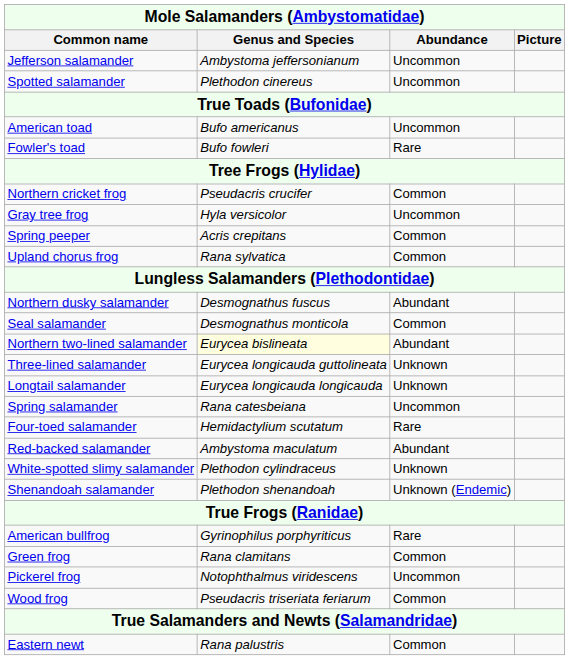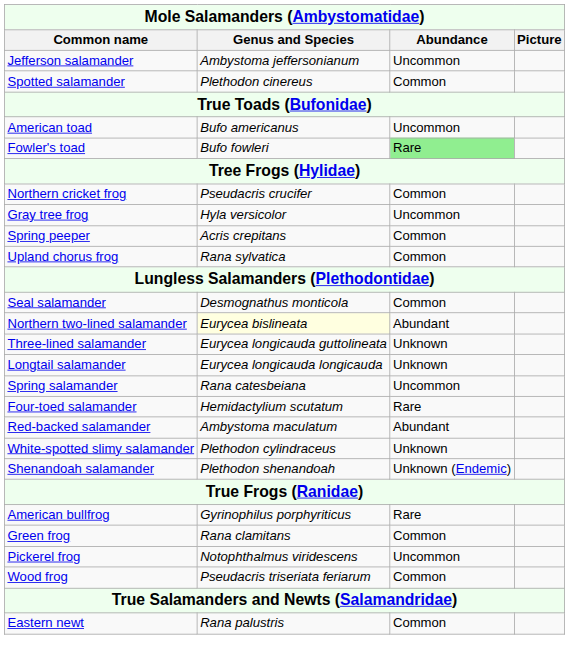 <table class="wikitable" >
 <tr>
 <th colspan="4" style="background-color:#efe;font-size:120%;">Mole Salamanders (<a href='#'>Ambystomatidae</a>)</th>
 </tr>
 <tr>
 <th>Common name</th>
 <th>Genus and Species</th>
 <th>Abundance</th>
 <th>Picture</th>
 </tr>
 <tr>
 <td><a href='#'>Jefferson salamander</a></td>
 <td><em>Ambystoma jeffersonianum</em></td>
 <td>Uncommon</td>
 <td></td>
 </tr>
 <tr>
 <td><a href='#'>Spotted salamander</a></td>
 <td><em>Plethodon cinereus</em></td>
-<td>Uncommon</td>
+<td>Common</td>
 <td></td>
 </tr>
 <tr>
 <th colspan="4" style="background-color:#efe;font-size:120%;">True Toads (<a href='#'>Bufonidae</a>)</th>
 </tr>
 <tr>
 <td><a href='#'>American toad</a></td>
 <td><em>Bufo americanus</em></td>
 <td>Uncommon</td>
 <td></td>
 </tr>
 <tr>
 <td><a href='#'>Fowler's toad</a></td>
 <td><em>Bufo fowleri</em></td>
-<td>Rare</td>
+<td style="background: lightgreen;">Rare</td>
 <td></td>
 </tr>
 <tr>
 <th colspan="4" style="background-color:#efe;font-size:120%;">Tree Frogs (<a href='#'>Hylidae</a>)</th>
 </tr>
 <tr>
 <td><a href='#'>Northern cricket frog</a></td>
 <td><em>Pseudacris crucifer</em></td>
 <td>Common</td>
 <td></td>
 </tr>
 <tr>
 <td><a href='#'>Gray tree frog</a></td>
 <td><em>Hyla versicolor</em></td>
 <td>Uncommon</td>
 <td></td>
 </tr>
 <tr>
 <td><a href='#'>Spring peeper</a></td>
 <td><em>Acris crepitans</em></td>
 <td>Common</td>
 <td></td>
 </tr>
 <tr>
 <td><a href='#'>Upland chorus frog</a></td>
 <td><em>Rana sylvatica</em></td>
 <td>Common</td>
 <td></td>
 </tr>
 <tr>
 <th colspan="4" style="background-color:#efe;font-size:120%;">Lungless Salamanders (<a href='#'>Plethodontidae</a>)</th>
-</tr>
-<tr>
-<td><a href='#'>Northern dusky salamander</a></td>
-<td><em>Desmognathus fuscus</em></td>
-<td>Abundant</td>
-<td></td>
 </tr>
 <tr>
 <td><a href='#'>Seal salamander</a></td>
 <td><em>Desmognathus monticola</em></td>
 <td>Common</td>
 <td></td>
 </tr>
 <tr>
 <td><a href='#'>Northern two-lined salamander</a></td>
 <td style="background: lightyellow;"><em>Eurycea bislineata</em></td>
 <td>Abundant</td>
 <td></td>
 </tr>
 <tr>
 <td><a href='#'>Three-lined salamander</a></td>
 <td><em>Eurycea longicauda guttolineata</em></td>
 <td>Unknown</td>
 <td></td>
 </tr>
 <tr>
 <td><a href='#'>Longtail salamander</a></td>
 <td><em>Eurycea longicauda longicauda</em></td>
 <td>Unknown</td>
 <td></td>
 </tr>
 <tr>
 <td><a href='#'>Spring salamander</a></td>
 <td><em>Rana catesbeiana</em></td>
 <td>Uncommon</td>
 <td></td>
 </tr>
 <tr>
 <td><a href='#'>Four-toed salamander</a></td>
 <td><em>Hemidactylium scutatum</em></td>
 <td>Rare</td>
 <td></td>
 </tr>
 <tr>
 <td><a href='#'>Red-backed salamander</a></td>
 <td><em>Ambystoma maculatum</em></td>
 <td>Abundant</td>
 <td></td>
 </tr>
 <tr>
 <td><a href='#'>White-spotted slimy salamander</a></td>
 <td><em>Plethodon cylindraceus</em></td>
 <td>Unknown</td>
 <td></td>
 </tr>
 <tr>
 <td><a href='#'>Shenandoah salamander</a></td>
 <td><em>Plethodon shenandoah</em></td>
 <td>Unknown (<a href='#'>Endemic</a>)</td>
 <td></td>
 </tr>
 <tr>
 <th colspan="4" style="background-color:#efe;font-size:120%;">True Frogs (<a href='#'>Ranidae</a>)</th>
 </tr>
 <tr>
 <td><a href='#'>American bullfrog</a></td>
 <td><em>Gyrinophilus porphyriticus</em></td>
 <td>Rare</td>
 <td></td>
 </tr>
 <tr>
 <td><a href='#'>Green frog</a></td>
 <td><em>Rana clamitans</em></td>
 <td>Common</td>
 <td></td>
 </tr>
 <tr>
 <td><a href='#'>Pickerel frog</a></td>
 <td><em>Notophthalmus viridescens</em></td>
 <td>Uncommon</td>
 <td></td>
 </tr>
 <tr>
 <td><a href='#'>Wood frog</a></td>
 <td><em>Pseudacris triseriata feriarum</em></td>
 <td>Common</td>
 <td></td>
 </tr>
 <tr>
 <th colspan="4" style="background-color:#efe;font-size:120%;">True Salamanders and Newts (<a href='#'>Salamandridae</a>)</th>
 </tr>
 <tr>
 <td><a href='#'>Eastern newt</a></td>
 <td><em>Rana palustris</em></td>
 <td>Common</td>
 <td></td>
 </tr>
 </table>
